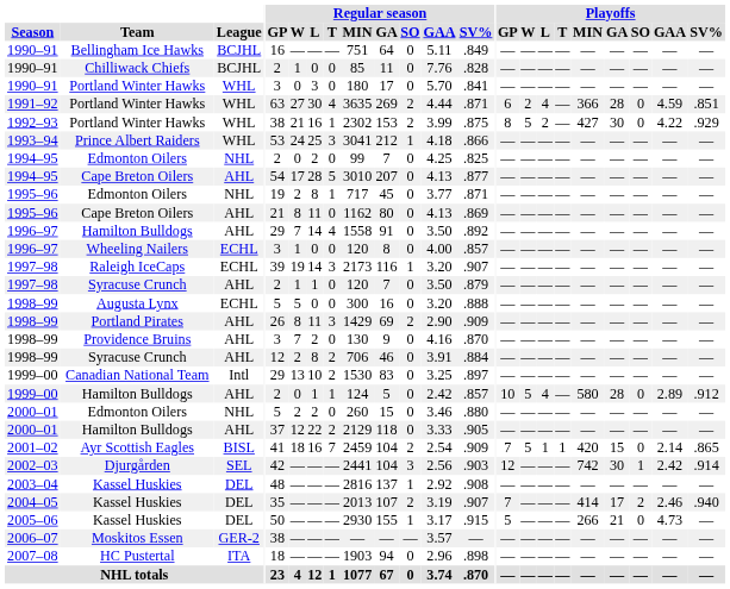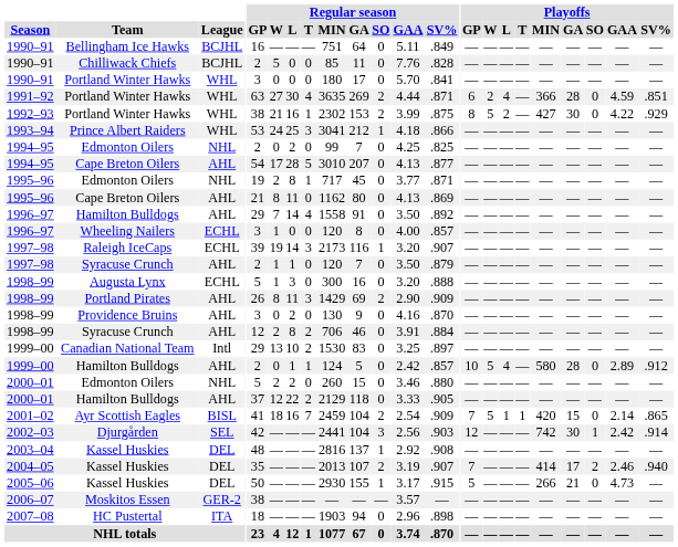 <table border="0" cellpadding="1" cellspacing="0" style="width:90%; text-align:center;">
 <tr bgcolor="#e0e0e0">
 <th colspan="3" bgcolor="#ffffff"></th>
 <th rowspan="99" bgcolor="#ffffff"></th>
 <th colspan="9" bgcolor="#e0e0e0"><a href='#'>Regular season</a></th>
 <th rowspan="99" bgcolor="#ffffff"></th>
 <th colspan="9" bgcolor="#e0e0e0"><a href='#'>Playoffs</a></th>
 </tr>
 <tr bgcolor="#e0e0e0">
 <th><a href='#'>Season</a></th>
 <th>Team</th>
 <th>League</th>
 <th>GP</th>
 <th>W</th>
 <th>L</th>
 <th>T</th>
 <th>MIN</th>
 <th>GA</th>
 <th><a href='#'>SO</a></th>
 <th><a href='#'>GAA</a></th>
 <th><a href='#'>SV%</a></th>
 <th>GP</th>
 <th>W</th>
 <th>L</th>
 <th>T</th>
 <th>MIN</th>
 <th>GA</th>
 <th>SO</th>
 <th>GAA</th>
 <th>SV%</th>
 </tr>
 <tr>
 <td><a href='#'>1990–91</a></td>
 <td><a href='#'>Bellingham Ice Hawks</a></td>
 <td><a href='#'>BCJHL</a></td>
 <td>16</td>
 <td>—</td>
 <td>—</td>
 <td>—</td>
 <td>751</td>
 <td>64</td>
 <td>0</td>
 <td>5.11</td>
 <td>.849</td>
 <td>—</td>
 <td>—</td>
 <td>—</td>
 <td>—</td>
 <td>—</td>
 <td>—</td>
 <td>—</td>
 <td>—</td>
 <td>—</td>
 </tr>
 <tr bgcolor="#f0f0f0">
 <td>1990–91</td>
 <td><a href='#'>Chilliwack Chiefs</a></td>
 <td>BCJHL</td>
 <td>2</td>
-<td>1</td>
+<td>5</td>
 <td>0</td>
 <td>0</td>
 <td>85</td>
 <td>11</td>
 <td>0</td>
 <td>7.76</td>
 <td>.828</td>
 <td>—</td>
 <td>—</td>
 <td>—</td>
 <td>—</td>
 <td>—</td>
 <td>—</td>
 <td>—</td>
 <td>—</td>
 <td>—</td>
 </tr>
 <tr>
 <td><a href='#'>1990–91</a></td>
 <td><a href='#'>Portland Winter Hawks</a></td>
 <td><a href='#'>WHL</a></td>
 <td>3</td>
 <td>0</td>
-<td>3</td>
+<td>0</td>
 <td>0</td>
 <td>180</td>
 <td>17</td>
 <td>0</td>
 <td>5.70</td>
 <td>.841</td>
 <td>—</td>
 <td>—</td>
 <td>—</td>
 <td>—</td>
 <td>—</td>
 <td>—</td>
 <td>—</td>
 <td>—</td>
 <td>—</td>
 </tr>
 <tr bgcolor="#f0f0f0">
 <td><a href='#'>1991–92</a></td>
 <td>Portland Winter Hawks</td>
 <td>WHL</td>
 <td>63</td>
 <td>27</td>
 <td>30</td>
 <td>4</td>
 <td>3635</td>
 <td>269</td>
 <td>2</td>
 <td>4.44</td>
 <td>.871</td>
 <td>6</td>
 <td>2</td>
 <td>4</td>
 <td>—</td>
 <td>366</td>
 <td>28</td>
 <td>0</td>
 <td>4.59</td>
 <td>.851</td>
 </tr>
 <tr>
 <td><a href='#'>1992–93</a></td>
 <td>Portland Winter Hawks</td>
 <td>WHL</td>
 <td>38</td>
 <td>21</td>
 <td>16</td>
 <td>1</td>
 <td>2302</td>
 <td>153</td>
 <td>2</td>
 <td>3.99</td>
 <td>.875</td>
 <td>8</td>
 <td>5</td>
 <td>2</td>
 <td>—</td>
 <td>427</td>
 <td>30</td>
 <td>0</td>
 <td>4.22</td>
 <td>.929</td>
 </tr>
 <tr bgcolor="#f0f0f0">
 <td><a href='#'>1993–94</a></td>
 <td><a href='#'>Prince Albert Raiders</a></td>
 <td>WHL</td>
 <td>53</td>
 <td>24</td>
 <td>25</td>
 <td>3</td>
 <td>3041</td>
 <td>212</td>
 <td>1</td>
 <td>4.18</td>
 <td>.866</td>
 <td>—</td>
 <td>—</td>
 <td>—</td>
 <td>—</td>
 <td>—</td>
 <td>—</td>
 <td>—</td>
 <td>—</td>
 <td>—</td>
 </tr>
 <tr>
 <td><a href='#'>1994–95</a></td>
 <td><a href='#'>Edmonton Oilers</a></td>
 <td><a href='#'>NHL</a></td>
 <td>2</td>
 <td>0</td>
 <td>2</td>
 <td>0</td>
 <td>99</td>
 <td>7</td>
 <td>0</td>
 <td>4.25</td>
 <td>.825</td>
 <td>—</td>
 <td>—</td>
 <td>—</td>
 <td>—</td>
 <td>—</td>
 <td>—</td>
 <td>—</td>
 <td>—</td>
 <td>—</td>
 </tr>
 <tr bgcolor="#f0f0f0">
 <td><a href='#'>1994–95</a></td>
 <td><a href='#'>Cape Breton Oilers</a></td>
 <td><a href='#'>AHL</a></td>
 <td>54</td>
 <td>17</td>
 <td>28</td>
 <td>5</td>
 <td>3010</td>
 <td>207</td>
 <td>0</td>
 <td>4.13</td>
 <td>.877</td>
 <td>—</td>
 <td>—</td>
 <td>—</td>
 <td>—</td>
 <td>—</td>
 <td>—</td>
 <td>—</td>
 <td>—</td>
 <td>—</td>
 </tr>
 <tr>
 <td><a href='#'>1995–96</a></td>
 <td>Edmonton Oilers</td>
 <td>NHL</td>
 <td>19</td>
 <td>2</td>
 <td>8</td>
 <td>1</td>
 <td>717</td>
 <td>45</td>
 <td>0</td>
 <td>3.77</td>
 <td>.871</td>
 <td>—</td>
 <td>—</td>
 <td>—</td>
 <td>—</td>
 <td>—</td>
 <td>—</td>
 <td>—</td>
 <td>—</td>
 <td>—</td>
 </tr>
 <tr bgcolor="#f0f0f0">
 <td><a href='#'>1995–96</a></td>
 <td>Cape Breton Oilers</td>
 <td>AHL</td>
 <td>21</td>
 <td>8</td>
 <td>11</td>
 <td>0</td>
 <td>1162</td>
 <td>80</td>
 <td>0</td>
 <td>4.13</td>
 <td>.869</td>
 <td>—</td>
 <td>—</td>
 <td>—</td>
 <td>—</td>
 <td>—</td>
 <td>—</td>
 <td>—</td>
 <td>—</td>
 <td>—</td>
 </tr>
 <tr>
 <td><a href='#'>1996–97</a></td>
 <td><a href='#'>Hamilton Bulldogs</a></td>
 <td>AHL</td>
 <td>29</td>
 <td>7</td>
 <td>14</td>
 <td>4</td>
 <td>1558</td>
 <td>91</td>
 <td>0</td>
 <td>3.50</td>
 <td>.892</td>
 <td>—</td>
 <td>—</td>
 <td>—</td>
 <td>—</td>
 <td>—</td>
 <td>—</td>
 <td>—</td>
 <td>—</td>
 <td>—</td>
 </tr>
 <tr bgcolor="#f0f0f0">
 <td><a href='#'>1996–97</a></td>
 <td><a href='#'>Wheeling Nailers</a></td>
 <td><a href='#'>ECHL</a></td>
 <td>3</td>
 <td>1</td>
 <td>0</td>
 <td>0</td>
 <td>120</td>
 <td>8</td>
 <td>0</td>
 <td>4.00</td>
 <td>.857</td>
 <td>—</td>
 <td>—</td>
 <td>—</td>
 <td>—</td>
 <td>—</td>
 <td>—</td>
 <td>—</td>
 <td>—</td>
 <td>—</td>
 </tr>
 <tr>
 <td><a href='#'>1997–98</a></td>
 <td><a href='#'>Raleigh IceCaps</a></td>
 <td>ECHL</td>
 <td>39</td>
 <td>19</td>
 <td>14</td>
 <td>3</td>
 <td>2173</td>
 <td>116</td>
 <td>1</td>
 <td>3.20</td>
 <td>.907</td>
 <td>—</td>
 <td>—</td>
 <td>—</td>
 <td>—</td>
 <td>—</td>
 <td>—</td>
 <td>—</td>
 <td>—</td>
 <td>—</td>
 </tr>
 <tr bgcolor="#f0f0f0">
 <td><a href='#'>1997–98</a></td>
 <td><a href='#'>Syracuse Crunch</a></td>
 <td>AHL</td>
 <td>2</td>
 <td>1</td>
 <td>1</td>
 <td>0</td>
 <td>120</td>
 <td>7</td>
 <td>0</td>
 <td>3.50</td>
 <td>.879</td>
 <td>—</td>
 <td>—</td>
 <td>—</td>
 <td>—</td>
 <td>—</td>
 <td>—</td>
 <td>—</td>
 <td>—</td>
 <td>—</td>
 </tr>
 <tr>
 <td><a href='#'>1998–99</a></td>
 <td><a href='#'>Augusta Lynx</a></td>
 <td>ECHL</td>
 <td>5</td>
-<td>5</td>
-<td>0</td>
+<td>1</td>
+<td>3</td>
 <td>0</td>
 <td>300</td>
 <td>16</td>
 <td>0</td>
 <td>3.20</td>
 <td>.888</td>
 <td>—</td>
 <td>—</td>
 <td>—</td>
 <td>—</td>
 <td>—</td>
 <td>—</td>
 <td>—</td>
 <td>—</td>
 <td>—</td>
 </tr>
 <tr bgcolor="#f0f0f0">
 <td><a href='#'>1998–99</a></td>
 <td><a href='#'>Portland Pirates</a></td>
 <td>AHL</td>
 <td>26</td>
 <td>8</td>
 <td>11</td>
 <td>3</td>
 <td>1429</td>
 <td>69</td>
 <td>2</td>
 <td>2.90</td>
 <td>.909</td>
 <td>—</td>
 <td>—</td>
 <td>—</td>
 <td>—</td>
 <td>—</td>
 <td>—</td>
 <td>—</td>
 <td>—</td>
 <td>—</td>
 </tr>
 <tr>
 <td>1998–99</td>
 <td><a href='#'>Providence Bruins</a></td>
 <td>AHL</td>
 <td>3</td>
-<td>7</td>
+<td>0</td>
 <td>2</td>
 <td>0</td>
 <td>130</td>
 <td>9</td>
 <td>0</td>
 <td>4.16</td>
 <td>.870</td>
 <td>—</td>
 <td>—</td>
 <td>—</td>
 <td>—</td>
 <td>—</td>
 <td>—</td>
 <td>—</td>
 <td>—</td>
 <td>—</td>
 </tr>
 <tr bgcolor="#f0f0f0">
 <td>1998–99</td>
 <td>Syracuse Crunch</td>
 <td>AHL</td>
 <td>12</td>
 <td>2</td>
 <td>8</td>
 <td>2</td>
 <td>706</td>
 <td>46</td>
 <td>0</td>
 <td>3.91</td>
 <td>.884</td>
 <td>—</td>
 <td>—</td>
 <td>—</td>
 <td>—</td>
 <td>—</td>
 <td>—</td>
 <td>—</td>
 <td>—</td>
 <td>—</td>
 </tr>
 <tr>
 <td>1999–00</td>
 <td><a href='#'>Canadian National Team</a></td>
 <td>Intl</td>
 <td>29</td>
 <td>13</td>
 <td>10</td>
 <td>2</td>
 <td>1530</td>
 <td>83</td>
 <td>0</td>
 <td>3.25</td>
 <td>.897</td>
 <td>—</td>
 <td>—</td>
 <td>—</td>
 <td>—</td>
 <td>—</td>
 <td>—</td>
 <td>—</td>
 <td>—</td>
 <td>—</td>
 </tr>
 <tr bgcolor="#f0f0f0">
 <td><a href='#'>1999–00</a></td>
 <td>Hamilton Bulldogs</td>
 <td>AHL</td>
 <td>2</td>
 <td>0</td>
 <td>1</td>
 <td>1</td>
 <td>124</td>
 <td>5</td>
 <td>0</td>
 <td>2.42</td>
 <td>.857</td>
 <td>10</td>
 <td>5</td>
 <td>4</td>
 <td>—</td>
 <td>580</td>
 <td>28</td>
 <td>0</td>
 <td>2.89</td>
 <td>.912</td>
 </tr>
 <tr>
 <td><a href='#'>2000–01</a></td>
 <td>Edmonton Oilers</td>
 <td>NHL</td>
 <td>5</td>
 <td>2</td>
 <td>2</td>
 <td>0</td>
 <td>260</td>
 <td>15</td>
 <td>0</td>
 <td>3.46</td>
 <td>.880</td>
 <td>—</td>
 <td>—</td>
 <td>—</td>
 <td>—</td>
 <td>—</td>
 <td>—</td>
 <td>—</td>
 <td>—</td>
 <td>—</td>
 </tr>
 <tr bgcolor="#f0f0f0">
 <td><a href='#'>2000–01</a></td>
 <td>Hamilton Bulldogs</td>
 <td>AHL</td>
 <td>37</td>
 <td>12</td>
 <td>22</td>
 <td>2</td>
 <td>2129</td>
 <td>118</td>
 <td>0</td>
 <td>3.33</td>
 <td>.905</td>
 <td>—</td>
 <td>—</td>
 <td>—</td>
 <td>—</td>
 <td>—</td>
 <td>—</td>
 <td>—</td>
 <td>—</td>
 <td>—</td>
 </tr>
 <tr>
 <td><a href='#'>2001–02</a></td>
 <td><a href='#'>Ayr Scottish Eagles</a></td>
 <td><a href='#'>BISL</a></td>
 <td>41</td>
 <td>18</td>
 <td>16</td>
 <td>7</td>
 <td>2459</td>
 <td>104</td>
 <td>2</td>
 <td>2.54</td>
 <td>.909</td>
 <td>7</td>
 <td>5</td>
 <td>1</td>
 <td>1</td>
 <td>420</td>
 <td>15</td>
 <td>0</td>
 <td>2.14</td>
 <td>.865</td>
 </tr>
 <tr bgcolor="#f0f0f0">
 <td><a href='#'>2002–03</a></td>
 <td><a href='#'>Djurgården</a></td>
 <td><a href='#'>SEL</a></td>
 <td>42</td>
 <td>—</td>
 <td>—</td>
 <td>—</td>
 <td>2441</td>
 <td>104</td>
 <td>3</td>
 <td>2.56</td>
 <td>.903</td>
 <td>12</td>
 <td>—</td>
 <td>—</td>
 <td>—</td>
 <td>742</td>
 <td>30</td>
 <td>1</td>
 <td>2.42</td>
 <td>.914</td>
 </tr>
 <tr>
 <td><a href='#'>2003–04</a></td>
 <td><a href='#'>Kassel Huskies</a></td>
 <td><a href='#'>DEL</a></td>
 <td>48</td>
 <td>—</td>
 <td>—</td>
 <td>—</td>
 <td>2816</td>
 <td>137</td>
 <td>1</td>
 <td>2.92</td>
 <td>.908</td>
 <td>—</td>
 <td>—</td>
 <td>—</td>
 <td>—</td>
 <td>—</td>
 <td>—</td>
 <td>—</td>
 <td>—</td>
 <td>—</td>
 </tr>
 <tr bgcolor="#f0f0f0">
 <td><a href='#'>2004–05</a></td>
 <td>Kassel Huskies</td>
 <td>DEL</td>
 <td>35</td>
 <td>—</td>
 <td>—</td>
 <td>—</td>
 <td>2013</td>
 <td>107</td>
 <td>2</td>
 <td>3.19</td>
 <td>.907</td>
 <td>7</td>
 <td>—</td>
 <td>—</td>
 <td>—</td>
 <td>414</td>
 <td>17</td>
 <td>2</td>
 <td>2.46</td>
 <td>.940</td>
 </tr>
 <tr>
 <td><a href='#'>2005–06</a></td>
 <td>Kassel Huskies</td>
 <td>DEL</td>
 <td>50</td>
 <td>—</td>
 <td>—</td>
 <td>—</td>
 <td>2930</td>
 <td>155</td>
 <td>1</td>
 <td>3.17</td>
 <td>.915</td>
 <td>5</td>
 <td>—</td>
 <td>—</td>
 <td>—</td>
 <td>266</td>
 <td>21</td>
 <td>0</td>
 <td>4.73</td>
 <td>—</td>
 </tr>
 <tr bgcolor="#f0f0f0">
 <td><a href='#'>2006–07</a></td>
 <td><a href='#'>Moskitos Essen</a></td>
 <td><a href='#'>GER-2</a></td>
 <td>38</td>
 <td>—</td>
 <td>—</td>
 <td>—</td>
 <td>—</td>
 <td>—</td>
 <td>—</td>
 <td>3.57</td>
 <td>—</td>
 <td>—</td>
 <td>—</td>
 <td>—</td>
 <td>—</td>
 <td>—</td>
 <td>—</td>
 <td>—</td>
 <td>—</td>
 <td>—</td>
 </tr>
 <tr>
 <td><a href='#'>2007–08</a></td>
 <td><a href='#'>HC Pustertal</a></td>
 <td><a href='#'>ITA</a></td>
 <td>18</td>
 <td>—</td>
 <td>—</td>
 <td>—</td>
 <td>1903</td>
 <td>94</td>
 <td>0</td>
 <td>2.96</td>
 <td>.898</td>
 <td>—</td>
 <td>—</td>
 <td>—</td>
 <td>—</td>
 <td>—</td>
 <td>—</td>
 <td>—</td>
 <td>—</td>
 <td>—</td>
 </tr>
 <tr bgcolor="#e0e0e0">
 <th colspan=3>NHL totals</th>
 <th>23</th>
 <th>4</th>
 <th>12</th>
 <th>1</th>
 <th>1077</th>
 <th>67</th>
 <th>0</th>
 <th>3.74</th>
 <th>.870</th>
 <th>—</th>
 <th>—</th>
 <th>—</th>
 <th>—</th>
 <th>—</th>
 <th>—</th>
 <th>—</th>
 <th>—</th>
 <th>—</th>
 </tr>
 </table>
